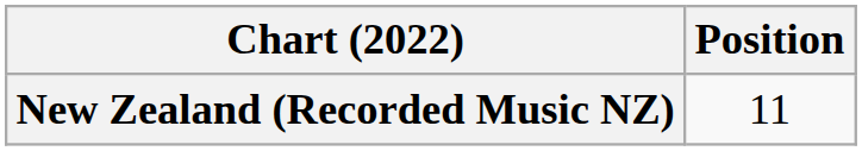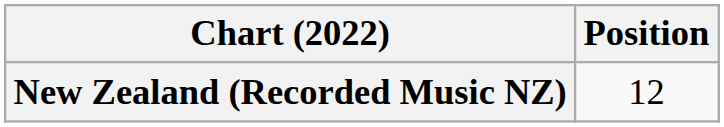 <table class="wikitable sortable plainrowheaders" style="text-align:center">
 <tr>
 <th scope="col">Chart (2022)</th>
 <th scope="col">Position</th>
 </tr>
 <tr>
 <th scope="row">New Zealand (Recorded Music NZ)</th>
-<td>11</td>
+<td>12</td>
 </tr>
 </table>
